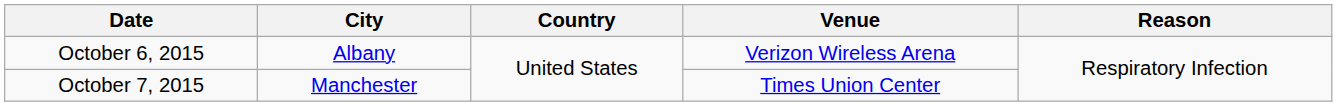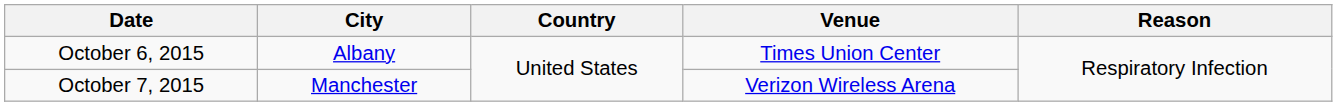 <table class="wikitable" style="text-align:center;">
 <tr>
 <th scope="col" style="width:12em;">Date</th>
 <th scope="col" style="width:10em;">City</th>
 <th scope="col" style="width:10em;">Country</th>
 <th scope="col" style="width:16em;">Venue</th>
 <th scope="col" style="width:15em;">Reason</th>
 </tr>
 <tr>
 <td>October 6, 2015</td>
 <td><a href='#'>Albany</a></td>
 <td rowspan="2">United States</td>
-<td><a href='#'>Verizon Wireless Arena</a></td>
+<td><a href='#'>Times Union Center</a></td>
 <td rowspan="2">Respiratory Infection</td>
 </tr>
 <tr>
 <td>October 7, 2015</td>
 <td><a href='#'>Manchester</a></td>
-<td><a href='#'>Times Union Center</a></td>
+<td><a href='#'>Verizon Wireless Arena</a></td>
 </tr>
 </table>
